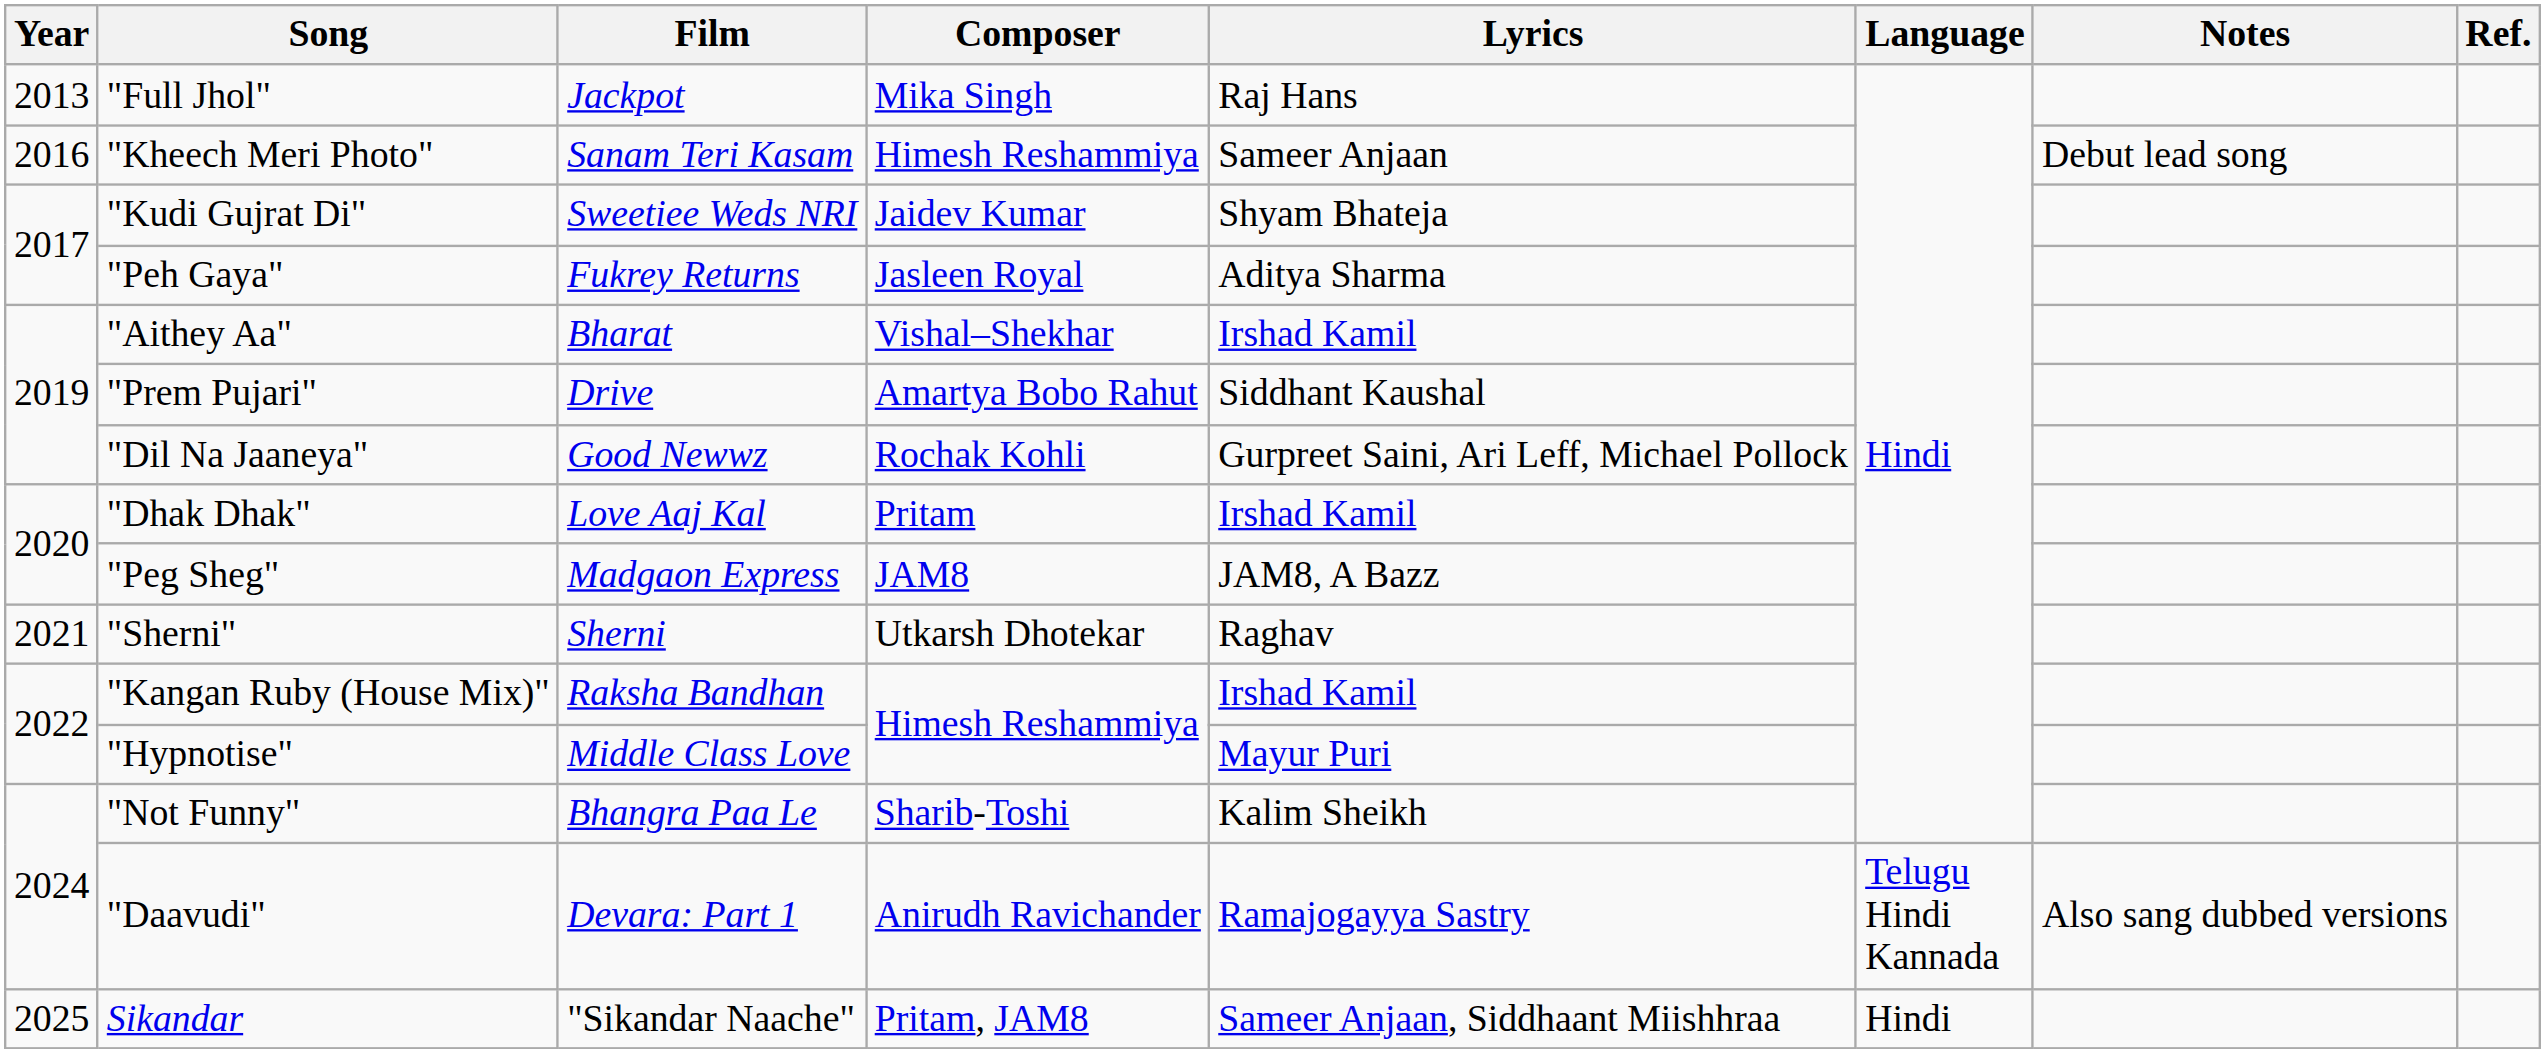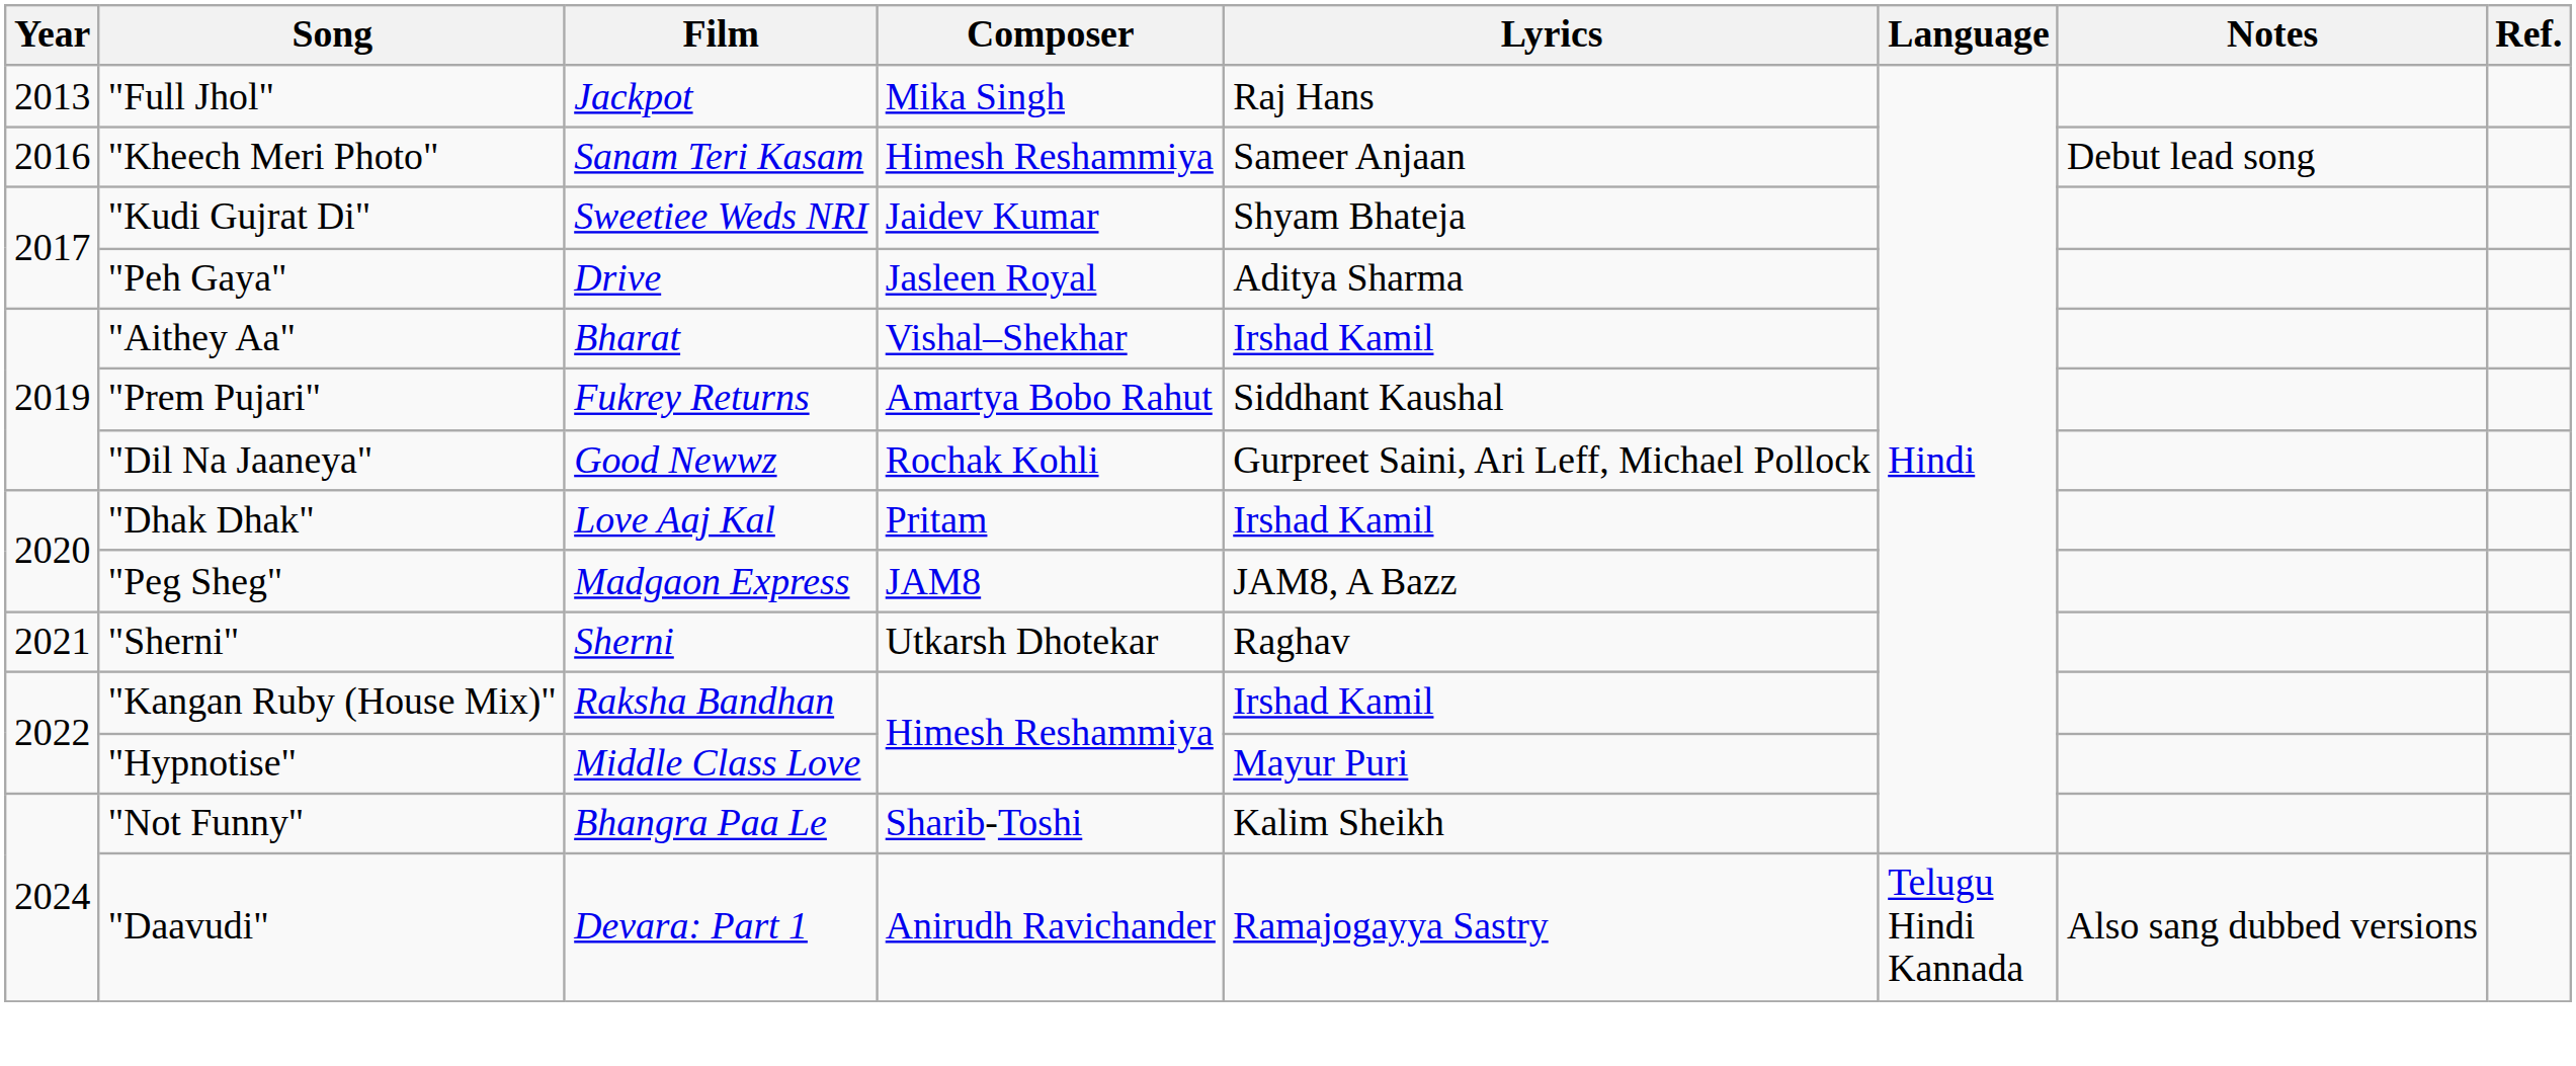 <table class="wikitable">
 <tr>
 <th>Year</th>
 <th>Song</th>
 <th>Film</th>
 <th>Composer</th>
 <th>Lyrics</th>
 <th>Language</th>
 <th>Notes</th>
 <th>Ref.</th>
 </tr>
 <tr>
 <td>2013</td>
 <td>"Full Jhol"</td>
 <td><em><a href='#'>Jackpot</a></em></td>
 <td><a href='#'>Mika Singh</a></td>
 <td>Raj Hans</td>
 <td rowspan="13"><a href='#'>Hindi</a></td>
 <td></td>
 <td style="text-align:center;"></td>
 </tr>
 <tr>
 <td>2016</td>
 <td>"Kheech Meri Photo"</td>
 <td><em><a href='#'>Sanam Teri Kasam</a></em></td>
 <td><a href='#'>Himesh Reshammiya</a></td>
 <td>Sameer Anjaan</td>
 <td>Debut lead song</td>
 <td style="text-align:center;"></td>
 </tr>
 <tr>
 <td rowspan="2">2017</td>
 <td>"Kudi Gujrat Di"</td>
 <td><em><a href='#'>Sweetiee Weds NRI</a></em></td>
 <td><a href='#'>Jaidev Kumar</a></td>
 <td>Shyam Bhateja</td>
 <td></td>
 <td style="text-align:center;"></td>
 </tr>
 <tr>
 <td>"Peh Gaya"</td>
-<td><em><a href='#'>Fukrey Returns</a></em></td>
+<td><em><a href='#'>Drive</a></em></td>
 <td><a href='#'>Jasleen Royal</a></td>
 <td>Aditya Sharma</td>
 <td></td>
 <td></td>
 </tr>
 <tr>
 <td rowspan="3">2019</td>
 <td>"Aithey Aa"</td>
 <td><em><a href='#'>Bharat</a></em></td>
 <td><a href='#'>Vishal–Shekhar</a></td>
 <td><a href='#'>Irshad Kamil</a></td>
 <td></td>
 <td style="text-align:center;"></td>
 </tr>
 <tr>
 <td>"Prem Pujari"</td>
-<td><em><a href='#'>Drive</a></em></td>
+<td><em><a href='#'>Fukrey Returns</a></em></td>
 <td><a href='#'>Amartya Bobo Rahut</a></td>
 <td>Siddhant Kaushal</td>
 <td></td>
 <td style="text-align:center;"></td>
 </tr>
 <tr>
 <td>"Dil Na Jaaneya"</td>
 <td><em><a href='#'>Good Newwz</a></em></td>
 <td><a href='#'>Rochak Kohli</a></td>
 <td>Gurpreet Saini, Ari Leff, Michael Pollock</td>
 <td></td>
 <td></td>
 </tr>
 <tr>
 <td rowspan="2">2020</td>
 <td>"Dhak Dhak"</td>
 <td><em><a href='#'>Love Aaj Kal</a></em></td>
 <td><a href='#'>Pritam</a></td>
 <td><a href='#'>Irshad Kamil</a></td>
 <td></td>
 <td></td>
 </tr>
 <tr>
 <td>"Peg Sheg"</td>
 <td><em><a href='#'>Madgaon Express</a></em></td>
 <td><a href='#'>JAM8</a></td>
 <td>JAM8, A Bazz</td>
 <td></td>
 <td style="text-align:center;"></td>
 </tr>
 <tr>
 <td>2021</td>
 <td>"Sherni"</td>
 <td><em><a href='#'>Sherni</a></em></td>
 <td>Utkarsh Dhotekar</td>
 <td>Raghav</td>
 <td></td>
 <td></td>
 </tr>
 <tr>
 <td rowspan="2">2022</td>
 <td>"Kangan Ruby (House Mix)"</td>
 <td><em><a href='#'>Raksha Bandhan</a></em></td>
 <td rowspan="2"><a href='#'>Himesh Reshammiya</a></td>
 <td><a href='#'>Irshad Kamil</a></td>
 <td></td>
 <td></td>
 </tr>
 <tr>
 <td>"Hypnotise"</td>
 <td><em><a href='#'>Middle Class Love</a></em></td>
 <td><a href='#'>Mayur Puri</a></td>
 <td></td>
 <td></td>
 </tr>
 <tr>
 <td rowspan="2">2024</td>
 <td>"Not Funny"</td>
 <td><em><a href='#'>Bhangra Paa Le</a></em></td>
 <td><a href='#'>Sharib</a>-<a href='#'>Toshi</a></td>
 <td>Kalim Sheikh</td>
 <td></td>
 <td></td>
 </tr>
 <tr>
 <td>"Daavudi"</td>
 <td><em><a href='#'>Devara: Part 1</a></em></td>
 <td><a href='#'>Anirudh Ravichander</a></td>
 <td><a href='#'>Ramajogayya Sastry</a></td>
 <td><a href='#'>Telugu</a><br>Hindi<br>Kannada</td>
 <td>Also sang dubbed versions</td>
 <td></td>
 </tr>
-<tr>
-<td>2025</td>
-<td><em><a href='#'>Sikandar</a></em></td>
-<td>"Sikandar Naache"</td>
-<td><a href='#'>Pritam</a>, <a href='#'>JAM8</a></td>
-<td><a href='#'>Sameer Anjaan</a>, Siddhaant Miishhraa</td>
-<td>Hindi</td>
-<td></td>
-<td></td>
-</tr>
 </table>
